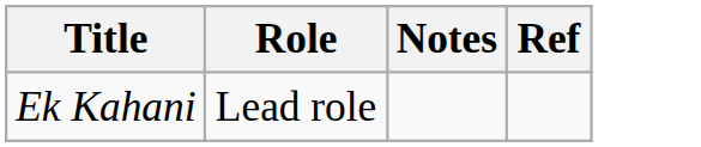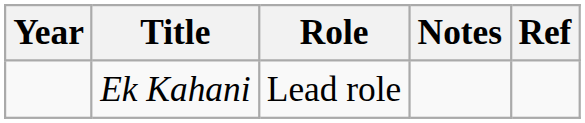 <table class="wikitable">
 <tr>
+<th>Year</th>
 <th>Title</th>
 <th>Role</th>
 <th>Notes</th>
 <th>Ref</th>
 </tr>
 <tr>
+<td></td>
 <td><em>Ek Kahani</em></td>
 <td>Lead role</td>
 <td></td>
 <td></td>
 </tr>
 </table>
